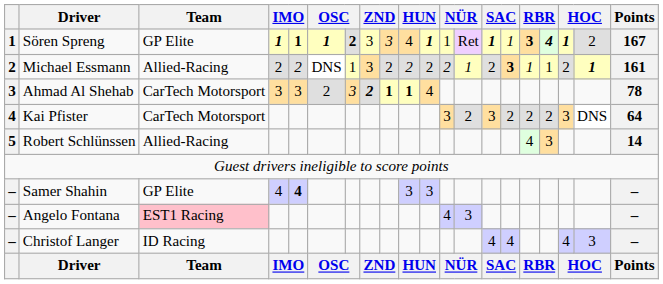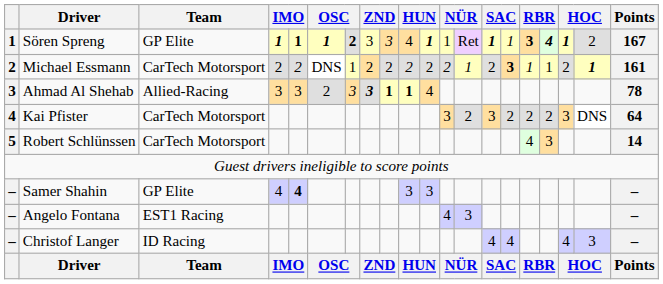 <table class="wikitable" style="font-size:85%; text-align:center">
 <tr>
 <th></th>
 <th>Driver</th>
 <th>Team</th>
 <th colspan="2"><a href='#'>IMO</a><br></th>
 <th colspan="2"><a href='#'>OSC</a><br></th>
 <th colspan="2"><a href='#'>ZND</a><br></th>
 <th colspan="2"><a href='#'>HUN</a><br></th>
 <th colspan="2"><a href='#'>NÜR</a><br></th>
 <th colspan="2"><a href='#'>SAC</a><br></th>
 <th colspan="2"><a href='#'>RBR</a><br></th>
 <th colspan="2"><a href='#'>HOC</a><br></th>
 <th>Points</th>
 </tr>
 <tr>
 <th>1</th>
 <td align="left"> Sören Spreng</td>
 <td align="left"> GP Elite</td>
 <td style="background:#ffffbf;"><strong><em>1</em></strong></td>
 <td style="background:#ffffbf;"><strong>1</strong></td>
 <td style="background:#ffffbf;"><strong><em>1</em></strong></td>
 <td style="background:#dfdfdf;"><strong>2</strong></td>
 <td style="background:#ffffbf;">3</td>
 <td style="background:#ffdf9f;"><em>3</em></td>
 <td style="background:#ffdf9f;">4</td>
 <td style="background:#ffffbf;"><strong><em>1</em></strong></td>
 <td style="background:#ffffbf;">1</td>
 <td style="background:#efcfff;">Ret</td>
 <td style="background:#ffffbf;"><strong><em>1</em></strong></td>
 <td style="background:#ffffbf;"><em>1</em></td>
 <td style="background:#ffdf9f;"><strong>3</strong></td>
 <td style="background:#dfffdf;"><strong><em>4</em></strong></td>
 <td style="background:#ffffbf;"><strong><em>1</em></strong></td>
 <td style="background:#dfdfdf;">2</td>
 <th>167</th>
 </tr>
 <tr>
 <th>2</th>
 <td align="left"> Michael Essmann</td>
-<td align="left"> Allied-Racing</td>
+<td align="left"> CarTech Motorsport</td>
 <td style="background:#dfdfdf;">2</td>
 <td style="background:#dfdfdf;"><em>2</em></td>
 <td style="background:#ffffff;">DNS</td>
 <td style="background:#ffffbf;">1</td>
-<td style="background:#ffdf9f;">3</td>
+<td style="background:#ffdf9f;">2</td>
 <td style="background:#dfdfdf;">2</td>
 <td style="background:#dfdfdf;"><em>2</em></td>
 <td style="background:#dfdfdf;">2</td>
 <td style="background:#dfdfdf;"><em>2</em></td>
 <td style="background:#ffffbf;"><em>1</em></td>
 <td style="background:#dfdfdf;">2</td>
 <td style="background:#ffdf9f;"><strong>3</strong></td>
 <td style="background:#ffffbf;"><em>1</em></td>
 <td style="background:#ffffbf;">1</td>
 <td style="background:#dfdfdf;">2</td>
 <td style="background:#ffffbf;"><strong><em>1</em></strong></td>
 <th>161</th>
 </tr>
 <tr>
 <th>3</th>
 <td align="left"> Ahmad Al Shehab</td>
-<td align="left"> CarTech Motorsport</td>
+<td align="left"> Allied-Racing</td>
 <td style="background:#ffdf9f;">3</td>
 <td style="background:#ffdf9f;">3</td>
 <td style="background:#dfdfdf;">2</td>
 <td style="background:#ffdf9f;"><em>3</em></td>
-<td style="background:#dfdfdf;"><strong><em>2</em></strong></td>
+<td style="background:#dfdfdf;"><strong><em>3</em></strong></td>
 <td style="background:#ffffbf;"><strong>1</strong></td>
 <td style="background:#ffffbf;"><strong>1</strong></td>
 <td style="background:#ffdf9f;">4</td>
 <td></td>
 <td></td>
 <td></td>
 <td></td>
 <td></td>
 <td></td>
 <td></td>
 <td></td>
 <th>78</th>
 </tr>
 <tr>
 <th>4</th>
 <td align="left"> Kai Pfister</td>
 <td align="left"> CarTech Motorsport</td>
 <td></td>
 <td></td>
 <td></td>
 <td></td>
 <td></td>
 <td></td>
 <td></td>
 <td></td>
 <td style="background:#ffdf9f;">3</td>
 <td style="background:#dfdfdf;">2</td>
 <td style="background:#ffdf9f;">3</td>
 <td style="background:#dfdfdf;">2</td>
 <td style="background:#dfdfdf;">2</td>
 <td style="background:#dfdfdf;">2</td>
 <td style="background:#ffdf9f;">3</td>
 <td style="background:#ffffff;">DNS</td>
 <th>64</th>
 </tr>
 <tr>
 <th>5</th>
 <td align="left"> Robert Schlünssen</td>
-<td align="left"> Allied-Racing</td>
+<td align="left"> CarTech Motorsport</td>
 <td></td>
 <td></td>
 <td></td>
 <td></td>
 <td></td>
 <td></td>
 <td></td>
 <td></td>
 <td></td>
 <td></td>
 <td></td>
 <td></td>
 <td style="background:#dfffdf;">4</td>
 <td style="background:#ffdf9f;">3</td>
 <td></td>
 <td></td>
 <th>14</th>
 </tr>
 <tr>
 <td colspan="20"><em>Guest drivers ineligible to score points</em></td>
 </tr>
 <tr>
 <th>–</th>
 <td align="left"> Samer Shahin</td>
 <td align="left"> GP Elite</td>
 <td style="background:#cfcfff;">4</td>
 <td style="background:#cfcfff;"><strong>4</strong></td>
 <td></td>
 <td></td>
 <td></td>
 <td></td>
 <td style="background:#cfcfff;">3</td>
 <td style="background:#cfcfff;">3</td>
 <td></td>
 <td></td>
 <td></td>
 <td></td>
 <td></td>
 <td></td>
 <td></td>
 <td></td>
 <th>–</th>
 </tr>
 <tr>
 <th>–</th>
 <td align="left"> Angelo Fontana</td>
-<td align="left" style="background: pink;"> EST1 Racing</td>
+<td align="left"> EST1 Racing</td>
 <td></td>
 <td></td>
 <td></td>
 <td></td>
 <td></td>
 <td></td>
 <td></td>
 <td></td>
 <td style="background:#cfcfff;">4</td>
 <td style="background:#cfcfff;">3</td>
 <td></td>
 <td></td>
 <td></td>
 <td></td>
 <td></td>
 <td></td>
 <th>–</th>
 </tr>
 <tr>
 <th>–</th>
 <td align="left"> Christof Langer</td>
 <td align="left"> ID Racing</td>
 <td></td>
 <td></td>
 <td></td>
 <td></td>
 <td></td>
 <td></td>
 <td></td>
 <td></td>
 <td></td>
 <td></td>
 <td style="background:#cfcfff;">4</td>
 <td style="background:#cfcfff;">4</td>
 <td></td>
 <td></td>
 <td style="background:#cfcfff;">4</td>
 <td style="background:#cfcfff;">3</td>
 <th>–</th>
 </tr>
 <tr>
 <th></th>
 <th>Driver</th>
 <th>Team</th>
 <th colspan="2"><a href='#'>IMO</a><br></th>
 <th colspan="2"><a href='#'>OSC</a><br></th>
 <th colspan="2"><a href='#'>ZND</a><br></th>
 <th colspan="2"><a href='#'>HUN</a><br></th>
 <th colspan="2"><a href='#'>NÜR</a><br></th>
 <th colspan="2"><a href='#'>SAC</a><br></th>
 <th colspan="2"><a href='#'>RBR</a><br></th>
 <th colspan="2"><a href='#'>HOC</a><br></th>
 <th>Points</th>
 </tr>
 </table>
